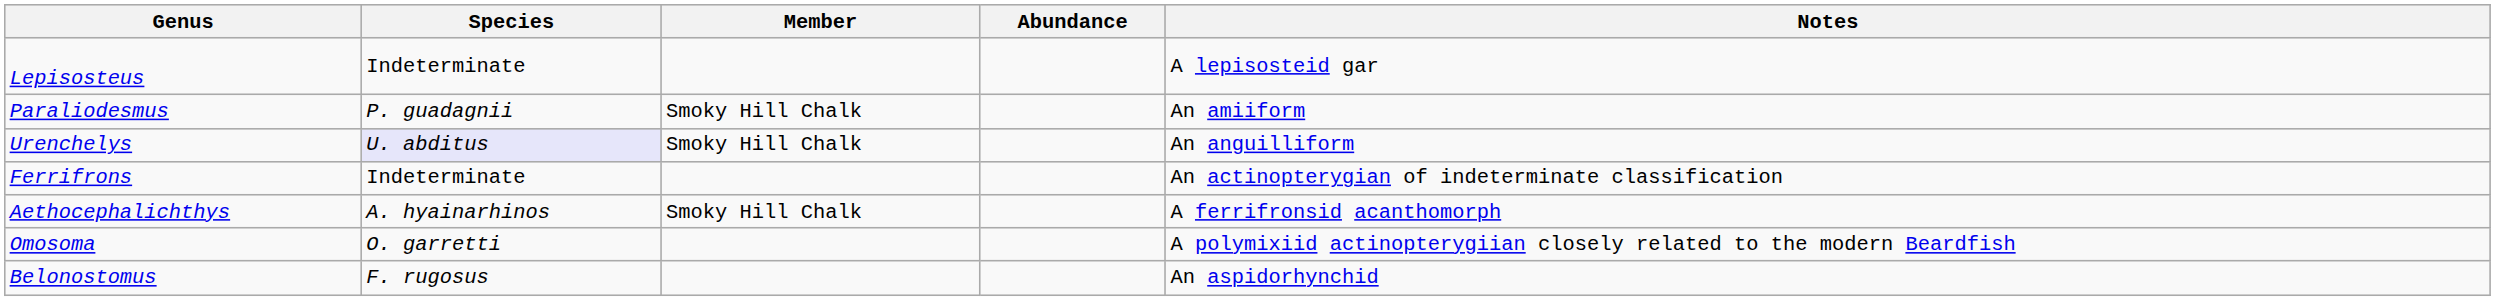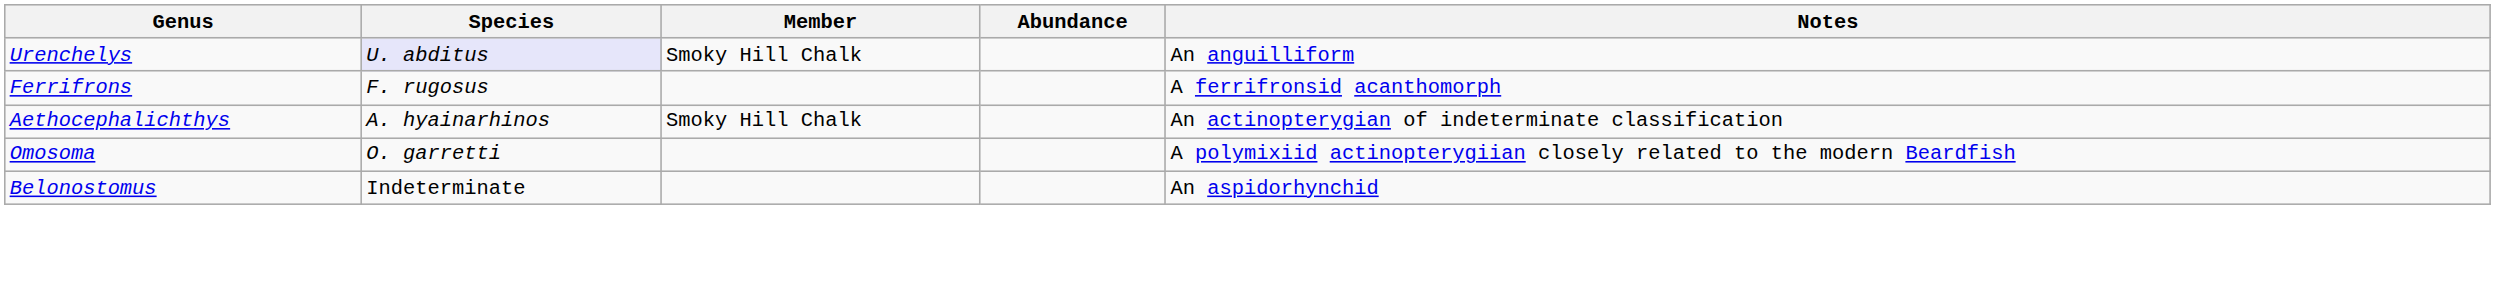 <table class="wikitable" style="margin:auto; width:100%;">
 <tr>
 <th>Genus</th>
 <th>Species</th>
 <th>Member</th>
 <th>Abundance</th>
 <th>Notes</th>
-</tr>
-<tr>
-<td><br><em><a href='#'>Lepisosteus</a></em></td>
-<td>Indeterminate</td>
-<td></td>
-<td></td>
-<td>A <a href='#'>lepisosteid</a> gar</td>
-</tr>
-<tr>
-<td><em><a href='#'>Paraliodesmus</a></em></td>
-<td><em>P. guadagnii</em></td>
-<td>Smoky Hill Chalk</td>
-<td></td>
-<td>An <a href='#'>amiiform</a></td>
 </tr>
 <tr>
 <td><em><a href='#'>Urenchelys</a></em></td>
 <td style="background: lavender;"><em>U. abditus</em></td>
 <td>Smoky Hill Chalk</td>
 <td></td>
 <td>An <a href='#'>anguilliform</a></td>
 </tr>
 <tr>
 <td><em><a href='#'>Ferrifrons</a></em></td>
-<td>Indeterminate</td>
+<td><em>F. rugosus</em></td>
 <td></td>
 <td></td>
-<td>An <a href='#'>actinopterygian</a> of indeterminate classification</td>
+<td>A <a href='#'>ferrifronsid</a> <a href='#'>acanthomorph</a></td>
 </tr>
 <tr>
 <td><em><a href='#'>Aethocephalichthys</a></em></td>
 <td><em>A. hyainarhinos</em></td>
 <td>Smoky Hill Chalk</td>
 <td></td>
-<td>A <a href='#'>ferrifronsid</a> <a href='#'>acanthomorph</a></td>
+<td>An <a href='#'>actinopterygian</a> of indeterminate classification</td>
 </tr>
 <tr>
 <td><em><a href='#'>Omosoma</a></em></td>
 <td><em>O. garretti</em></td>
 <td></td>
 <td></td>
 <td>A <a href='#'>polymixiid</a> <a href='#'>actinopterygiian</a> closely related to the modern <a href='#'>Beardfish</a></td>
 </tr>
 <tr>
 <td><em><a href='#'>Belonostomus</a></em></td>
-<td><em>F. rugosus</em></td>
+<td>Indeterminate</td>
 <td></td>
 <td></td>
 <td>An <a href='#'>aspidorhynchid</a></td>
 </tr>
 </table>
